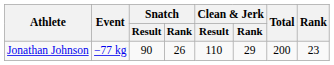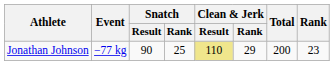 <table class="wikitable" style="font-size:90%">
 <tr>
 <th rowspan=2>Athlete</th>
 <th rowspan=2>Event</th>
 <th colspan="2">Snatch</th>
 <th colspan="2">Clean & Jerk</th>
 <th rowspan="2">Total</th>
 <th rowspan="2">Rank</th>
 </tr>
 <tr style="font-size:95%">
 <th>Result</th>
 <th>Rank</th>
 <th>Result</th>
 <th>Rank</th>
 </tr>
 <tr align=center>
 <td align=left><a href='#'>Jonathan Johnson</a></td>
 <td align=left><a href='#'>−77 kg</a></td>
 <td>90</td>
-<td>26</td>
-<td>110</td>
+<td>25</td>
+<td style="background: khaki;">110</td>
 <td>29</td>
 <td>200</td>
 <td>23</td>
 </tr>
 </table>
